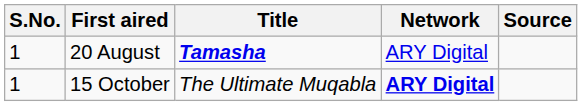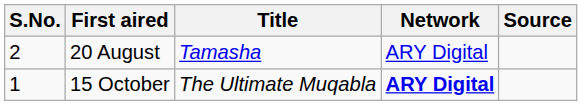 <table class="wikitable">
 <tr>
 <th>S.No.</th>
 <th>First aired</th>
 <th>Title</th>
 <th>Network</th>
 <th>Source</th>
 </tr>
 <tr>
-<td>1</td>
+<td>2</td>
 <td>20 August</td>
-<td><strong><em><a href='#'>Tamasha</a></em></strong></td>
+<td><em><a href='#'>Tamasha</a></em></td>
 <td><a href='#'>ARY Digital</a></td>
 <td></td>
 </tr>
 <tr>
 <td>1</td>
 <td>15 October</td>
 <td><em>The Ultimate Muqabla</em></td>
 <td><strong><a href='#'>ARY Digital</a></strong></td>
 <td></td>
 </tr>
 </table>
